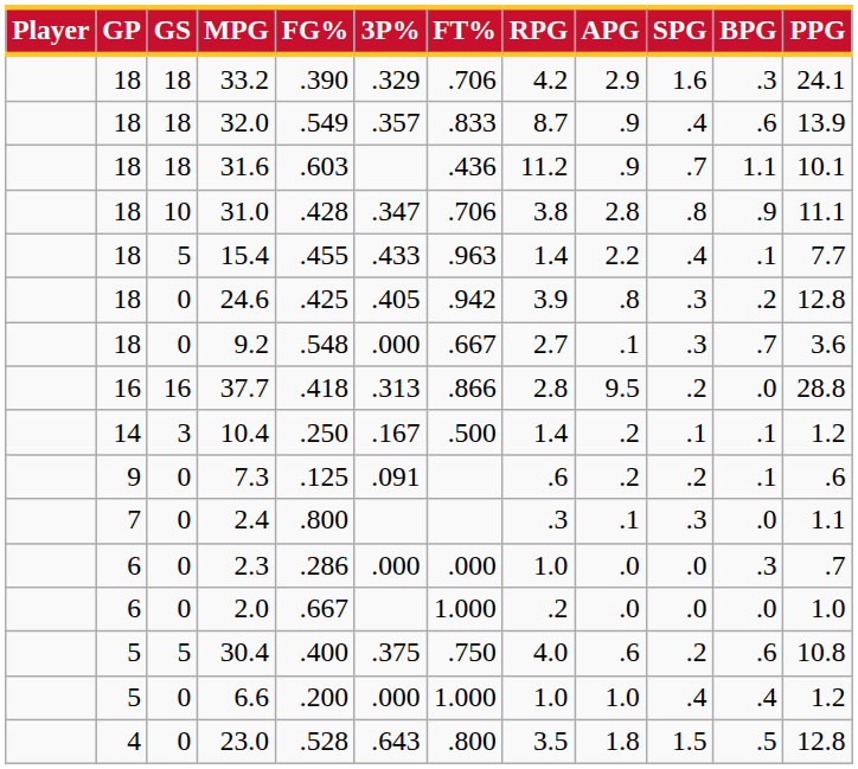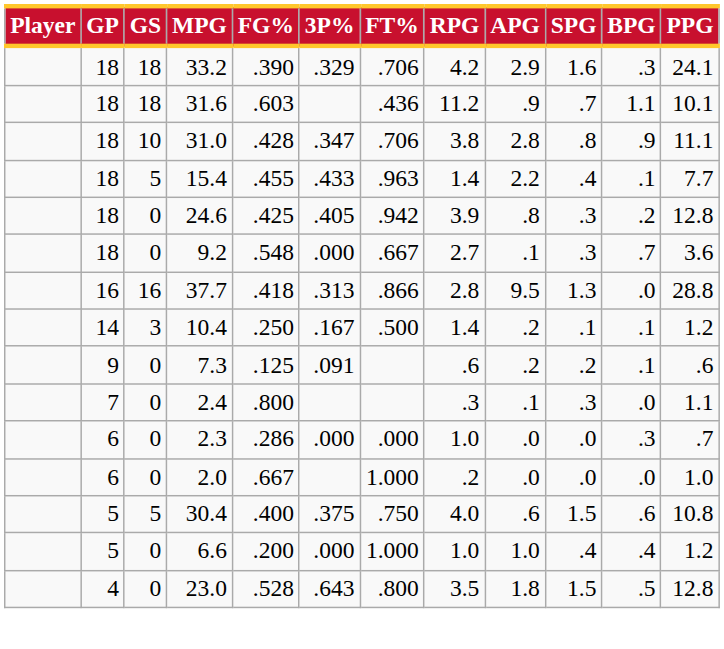 <table class="wikitable sortable" style="text-align:right;">
 <tr>
 <th style="background:#C8102E; color:#FFFFFF; border-top:#FFC72C 3px solid; border-bottom:#FFC72C 3px solid;">Player</th>
 <th style="background:#C8102E; color:#FFFFFF; border-top:#FFC72C 3px solid; border-bottom:#FFC72C 3px solid;">GP</th>
 <th style="background:#C8102E; color:#FFFFFF; border-top:#FFC72C 3px solid; border-bottom:#FFC72C 3px solid;">GS</th>
 <th style="background:#C8102E; color:#FFFFFF; border-top:#FFC72C 3px solid; border-bottom:#FFC72C 3px solid;">MPG</th>
 <th style="background:#C8102E; color:#FFFFFF; border-top:#FFC72C 3px solid; border-bottom:#FFC72C 3px solid;">FG%</th>
 <th style="background:#C8102E; color:#FFFFFF; border-top:#FFC72C 3px solid; border-bottom:#FFC72C 3px solid;">3P%</th>
 <th style="background:#C8102E; color:#FFFFFF; border-top:#FFC72C 3px solid; border-bottom:#FFC72C 3px solid;">FT%</th>
 <th style="background:#C8102E; color:#FFFFFF; border-top:#FFC72C 3px solid; border-bottom:#FFC72C 3px solid;">RPG</th>
 <th style="background:#C8102E; color:#FFFFFF; border-top:#FFC72C 3px solid; border-bottom:#FFC72C 3px solid;">APG</th>
 <th style="background:#C8102E; color:#FFFFFF; border-top:#FFC72C 3px solid; border-bottom:#FFC72C 3px solid;">SPG</th>
 <th style="background:#C8102E; color:#FFFFFF; border-top:#FFC72C 3px solid; border-bottom:#FFC72C 3px solid;">BPG</th>
 <th style="background:#C8102E; color:#FFFFFF; border-top:#FFC72C 3px solid; border-bottom:#FFC72C 3px solid;">PPG</th>
 </tr>
 <tr>
 <td style="text-align:left;"></td>
 <td>18</td>
 <td>18</td>
 <td>33.2</td>
 <td>.390</td>
 <td>.329</td>
 <td>.706</td>
 <td>4.2</td>
 <td>2.9</td>
 <td>1.6</td>
 <td>.3</td>
 <td>24.1</td>
-</tr>
-<tr>
-<td style="text-align:left;"></td>
-<td>18</td>
-<td>18</td>
-<td>32.0</td>
-<td>.549</td>
-<td>.357</td>
-<td>.833</td>
-<td>8.7</td>
-<td>.9</td>
-<td>.4</td>
-<td>.6</td>
-<td>13.9</td>
 </tr>
 <tr>
 <td style="text-align:left;"></td>
 <td>18</td>
 <td>18</td>
 <td>31.6</td>
 <td>.603</td>
 <td></td>
 <td>.436</td>
 <td>11.2</td>
 <td>.9</td>
 <td>.7</td>
 <td>1.1</td>
 <td>10.1</td>
 </tr>
 <tr>
 <td style="text-align:left;"></td>
 <td>18</td>
 <td>10</td>
 <td>31.0</td>
 <td>.428</td>
 <td>.347</td>
 <td>.706</td>
 <td>3.8</td>
 <td>2.8</td>
 <td>.8</td>
 <td>.9</td>
 <td>11.1</td>
 </tr>
 <tr>
 <td style="text-align:left;"></td>
 <td>18</td>
 <td>5</td>
 <td>15.4</td>
 <td>.455</td>
 <td>.433</td>
 <td>.963</td>
 <td>1.4</td>
 <td>2.2</td>
 <td>.4</td>
 <td>.1</td>
 <td>7.7</td>
 </tr>
 <tr>
 <td style="text-align:left;"></td>
 <td>18</td>
 <td>0</td>
 <td>24.6</td>
 <td>.425</td>
 <td>.405</td>
 <td>.942</td>
 <td>3.9</td>
 <td>.8</td>
 <td>.3</td>
 <td>.2</td>
 <td>12.8</td>
 </tr>
 <tr>
 <td style="text-align:left;"></td>
 <td>18</td>
 <td>0</td>
 <td>9.2</td>
 <td>.548</td>
 <td>.000</td>
 <td>.667</td>
 <td>2.7</td>
 <td>.1</td>
 <td>.3</td>
 <td>.7</td>
 <td>3.6</td>
 </tr>
 <tr>
 <td style="text-align:left;"></td>
 <td>16</td>
 <td>16</td>
 <td>37.7</td>
 <td>.418</td>
 <td>.313</td>
 <td>.866</td>
 <td>2.8</td>
 <td>9.5</td>
-<td>.2</td>
+<td>1.3</td>
 <td>.0</td>
 <td>28.8</td>
 </tr>
 <tr>
 <td style="text-align:left;"></td>
 <td>14</td>
 <td>3</td>
 <td>10.4</td>
 <td>.250</td>
 <td>.167</td>
 <td>.500</td>
 <td>1.4</td>
 <td>.2</td>
 <td>.1</td>
 <td>.1</td>
 <td>1.2</td>
 </tr>
 <tr>
 <td style="text-align:left;"></td>
 <td>9</td>
 <td>0</td>
 <td>7.3</td>
 <td>.125</td>
 <td>.091</td>
 <td></td>
 <td>.6</td>
 <td>.2</td>
 <td>.2</td>
 <td>.1</td>
 <td>.6</td>
 </tr>
 <tr>
 <td style="text-align:left;"></td>
 <td>7</td>
 <td>0</td>
 <td>2.4</td>
 <td>.800</td>
 <td></td>
 <td></td>
 <td>.3</td>
 <td>.1</td>
 <td>.3</td>
 <td>.0</td>
 <td>1.1</td>
 </tr>
 <tr>
 <td style="text-align:left;"></td>
 <td>6</td>
 <td>0</td>
 <td>2.3</td>
 <td>.286</td>
 <td>.000</td>
 <td>.000</td>
 <td>1.0</td>
 <td>.0</td>
 <td>.0</td>
 <td>.3</td>
 <td>.7</td>
 </tr>
 <tr>
 <td style="text-align:left;"></td>
 <td>6</td>
 <td>0</td>
 <td>2.0</td>
 <td>.667</td>
 <td></td>
 <td>1.000</td>
 <td>.2</td>
 <td>.0</td>
 <td>.0</td>
 <td>.0</td>
 <td>1.0</td>
 </tr>
 <tr>
 <td style="text-align:left;"></td>
 <td>5</td>
 <td>5</td>
 <td>30.4</td>
 <td>.400</td>
 <td>.375</td>
 <td>.750</td>
 <td>4.0</td>
 <td>.6</td>
-<td>.2</td>
+<td>1.5</td>
 <td>.6</td>
 <td>10.8</td>
 </tr>
 <tr>
 <td style="text-align:left;"></td>
 <td>5</td>
 <td>0</td>
 <td>6.6</td>
 <td>.200</td>
 <td>.000</td>
 <td>1.000</td>
 <td>1.0</td>
 <td>1.0</td>
 <td>.4</td>
 <td>.4</td>
 <td>1.2</td>
 </tr>
 <tr>
 <td style="text-align:left;"></td>
 <td>4</td>
 <td>0</td>
 <td>23.0</td>
 <td>.528</td>
 <td>.643</td>
 <td>.800</td>
 <td>3.5</td>
 <td>1.8</td>
 <td>1.5</td>
 <td>.5</td>
 <td>12.8</td>
 </tr>
 </table>
